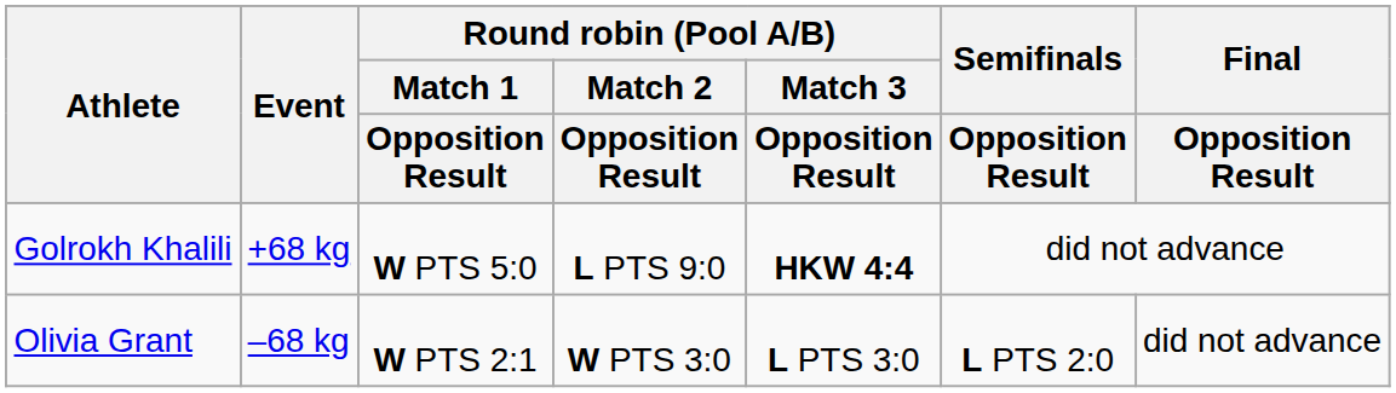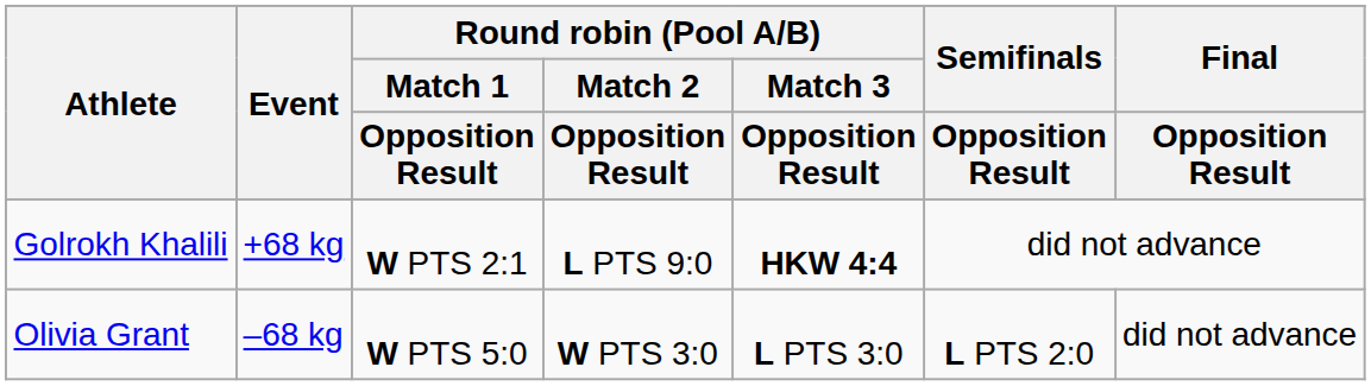 <table class="wikitable" border="1" style="font-size:90%">
 <tr>
 <th rowspan=3>Athlete</th>
 <th rowspan=3>Event</th>
 <th colspan=3>Round robin (Pool A/B)</th>
 <th rowspan=2>Semifinals</th>
 <th rowspan=2>Final</th>
 </tr>
 <tr>
 <th>Match 1</th>
 <th>Match 2</th>
 <th>Match 3</th>
 </tr>
 <tr>
 <th>Opposition<br>Result</th>
 <th>Opposition<br>Result</th>
 <th>Opposition<br>Result</th>
 <th>Opposition<br>Result</th>
 <th>Opposition<br>Result</th>
 </tr>
 <tr>
 <td><a href='#'>Golrokh Khalili</a></td>
 <td><a href='#'>+68 kg</a></td>
-<td align=center><br><strong>W</strong> PTS 5:0</td>
+<td align=center><br><strong>W</strong> PTS 2:1</td>
 <td align=center><br><strong>L</strong> PTS 9:0</td>
 <td align=center><br> <strong>HKW 4:4</strong></td>
 <td align="center" colspan="7">did not advance</td>
 </tr>
 <tr>
 <td><a href='#'>Olivia Grant</a></td>
 <td><a href='#'>–68 kg</a></td>
-<td align=center><br><strong>W</strong> PTS 2:1</td>
+<td align=center><br><strong>W</strong> PTS 5:0</td>
 <td align=center><br><strong>W</strong> PTS 3:0</td>
 <td align=center><br><strong>L</strong> PTS 3:0</td>
 <td align=center><br><strong>L</strong> PTS 2:0<br></td>
 <td align="center" colspan="7">did not advance</td>
 </tr>
 </table>
